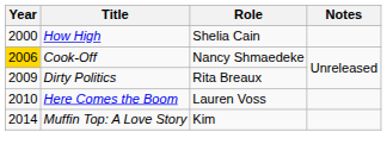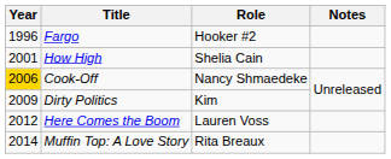 <table class="wikitable sortable">
 <tr>
 <th>Year</th>
 <th>Title</th>
 <th>Role</th>
 <th class="unsortable">Notes</th>
 </tr>
 <tr>
-<td>2000</td>
+<td>1996</td>
+<td><em><a href='#'>Fargo</a></em></td>
+<td>Hooker #2</td>
+<td></td>
+</tr>
+<tr>
+<td>2001</td>
 <td><em><a href='#'>How High</a></em></td>
 <td>Shelia Cain</td>
 <td></td>
 </tr>
 <tr>
 <td style="background: gold;">2006</td>
 <td><em>Cook-Off</em></td>
 <td>Nancy Shmaedeke</td>
 <td rowspan=2>Unreleased</td>
 </tr>
 <tr>
 <td>2009</td>
 <td><em>Dirty Politics</em></td>
-<td>Rita Breaux</td>
+<td>Kim</td>
 </tr>
 <tr>
-<td>2010</td>
+<td>2012</td>
 <td><em><a href='#'>Here Comes the Boom</a></em></td>
 <td>Lauren Voss</td>
 <td></td>
 </tr>
 <tr>
 <td>2014</td>
 <td><em>Muffin Top: A Love Story</em></td>
-<td>Kim</td>
+<td>Rita Breaux</td>
 <td></td>
 </tr>
 </table>
